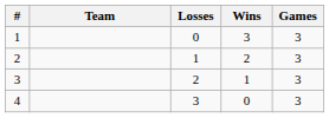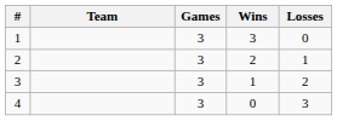 <table class=wikitable style="text-align:center; font-size:90%">
 <tr>
 <th width=20>#</th>
 <th width=150>Team</th>
+<th width=50>Games</th>
+<th width=50>Wins</th>
 <th width=50>Losses</th>
-<th width=50>Wins</th>
-<th width=50>Games</th>
 </tr>
 <tr bgcolor=>
 <td>1</td>
 <td align=left></td>
-<td>0</td>
 <td>3</td>
 <td>3</td>
+<td>0</td>
 </tr>
 <tr bgcolor=>
 <td>2</td>
 <td align=left></td>
+<td>3</td>
+<td>2</td>
 <td>1</td>
-<td>2</td>
-<td>3</td>
 </tr>
 <tr bgcolor=>
 <td>3</td>
 <td align=left></td>
+<td>3</td>
+<td>1</td>
 <td>2</td>
-<td>1</td>
-<td>3</td>
 </tr>
 <tr bgcolor=>
 <td>4</td>
 <td align=left></td>
 <td>3</td>
 <td>0</td>
 <td>3</td>
 </tr>
 </table>
